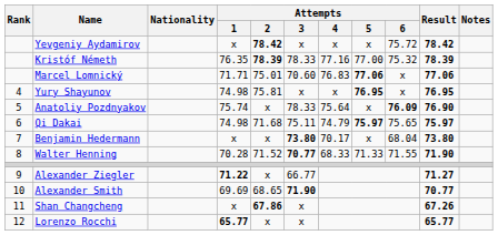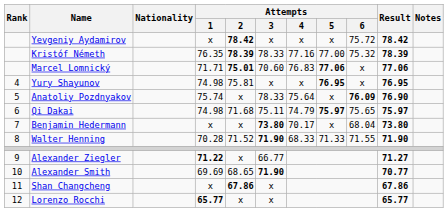 <table class="wikitable sortable" style="text-align:center">
 <tr>
 <th rowspan=2>Rank</th>
 <th rowspan=2>Name</th>
 <th rowspan=2>Nationality</th>
 <th colspan=6>Attempts</th>
 <th rowspan=2>Result</th>
 <th rowspan=2>Notes</th>
 </tr>
 <tr>
 <th>1</th>
 <th>2</th>
 <th>3</th>
 <th>4</th>
 <th>5</th>
 <th>6</th>
 </tr>
 <tr>
 <td></td>
 <td align=left><a href='#'>Yevgeniy Aydamirov</a></td>
 <td align=left></td>
 <td>x</td>
 <td><strong>78.42</strong></td>
 <td>x</td>
 <td>x</td>
 <td>x</td>
 <td>75.72</td>
 <td><strong>78.42</strong></td>
 <td></td>
 </tr>
 <tr>
 <td></td>
 <td align=left><a href='#'>Kristóf Németh</a></td>
 <td align=left></td>
 <td>76.35</td>
 <td><strong>78.39</strong></td>
 <td>78.33</td>
 <td>77.16</td>
 <td>77.00</td>
 <td>75.32</td>
 <td><strong>78.39</strong></td>
 <td></td>
 </tr>
 <tr>
 <td></td>
 <td align=left><a href='#'>Marcel Lomnický</a></td>
 <td align=left></td>
 <td>71.71</td>
-<td>75.01</td>
+<td><strong>75.01</strong></td>
 <td>70.60</td>
 <td>76.83</td>
 <td><strong>77.06</strong></td>
 <td>x</td>
 <td><strong>77.06</strong></td>
 <td></td>
 </tr>
 <tr>
 <td>4</td>
 <td align=left><a href='#'>Yury Shayunov</a></td>
 <td align=left></td>
 <td>74.98</td>
 <td>75.81</td>
 <td>x</td>
 <td>x</td>
 <td><strong>76.95</strong></td>
 <td>x</td>
 <td><strong>76.95</strong></td>
 <td></td>
 </tr>
 <tr>
 <td>5</td>
 <td align=left><a href='#'>Anatoliy Pozdnyakov</a></td>
 <td align=left></td>
 <td>75.74</td>
 <td>x</td>
 <td>78.33</td>
 <td>75.64</td>
 <td>x</td>
 <td><strong>76.09</strong></td>
 <td><strong>76.90</strong></td>
 <td></td>
 </tr>
 <tr>
 <td>6</td>
 <td align=left><a href='#'>Qi Dakai</a></td>
 <td align=left></td>
 <td>74.98</td>
 <td>71.68</td>
 <td>75.11</td>
 <td>74.79</td>
 <td><strong>75.97</strong></td>
 <td>75.65</td>
 <td><strong>75.97</strong></td>
 <td></td>
 </tr>
 <tr>
 <td>7</td>
 <td align=left><a href='#'>Benjamin Hedermann</a></td>
 <td align=left></td>
 <td>x</td>
 <td>x</td>
 <td><strong>73.80</strong></td>
 <td>70.17</td>
 <td>x</td>
 <td>68.04</td>
 <td><strong>73.80</strong></td>
 <td></td>
 </tr>
 <tr>
 <td>8</td>
 <td align=left><a href='#'>Walter Henning</a></td>
 <td align=left></td>
 <td>70.28</td>
 <td>71.52</td>
-<td><strong>70.77</strong></td>
+<td><strong>71.90</strong></td>
 <td>68.33</td>
 <td>71.33</td>
 <td>71.55</td>
 <td><strong>71.90</strong></td>
 <td></td>
 </tr>
 <tr>
 <td colspan=11 bgcolor=lightgray></td>
 </tr>
 <tr>
 <td>9</td>
 <td align=left><a href='#'>Alexander Ziegler</a></td>
 <td align=left></td>
 <td><strong>71.22</strong></td>
 <td>x</td>
 <td>66.77</td>
 <td colspan=3></td>
 <td><strong>71.27</strong></td>
 <td></td>
 </tr>
 <tr>
 <td>10</td>
 <td align=left><a href='#'>Alexander Smith</a></td>
 <td align=left></td>
 <td>69.69</td>
 <td>68.65</td>
 <td><strong>71.90</strong></td>
 <td colspan=3></td>
 <td><strong>70.77</strong></td>
 <td></td>
 </tr>
 <tr>
 <td>11</td>
 <td align=left><a href='#'>Shan Changcheng</a></td>
 <td align=left></td>
 <td>x</td>
 <td><strong>67.86</strong></td>
 <td>x</td>
 <td colspan=3></td>
-<td><strong>67.26</strong></td>
+<td><strong>67.86</strong></td>
 <td></td>
 </tr>
 <tr>
 <td>12</td>
 <td align=left><a href='#'>Lorenzo Rocchi</a></td>
 <td align=left></td>
 <td><strong>65.77</strong></td>
 <td>x</td>
 <td>x</td>
 <td colspan=3></td>
 <td><strong>65.77</strong></td>
 <td></td>
 </tr>
 </table>
